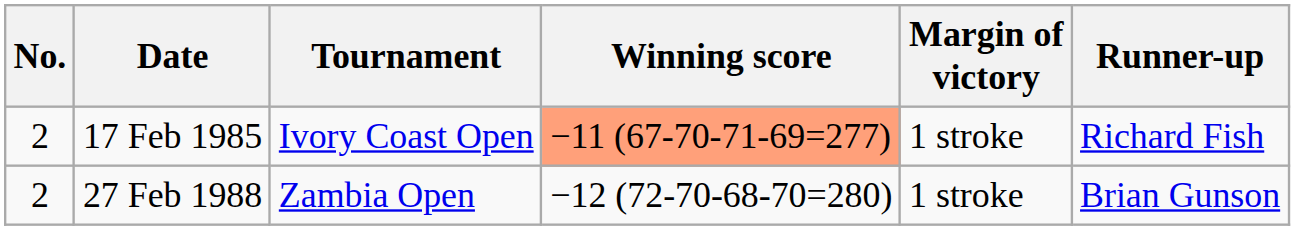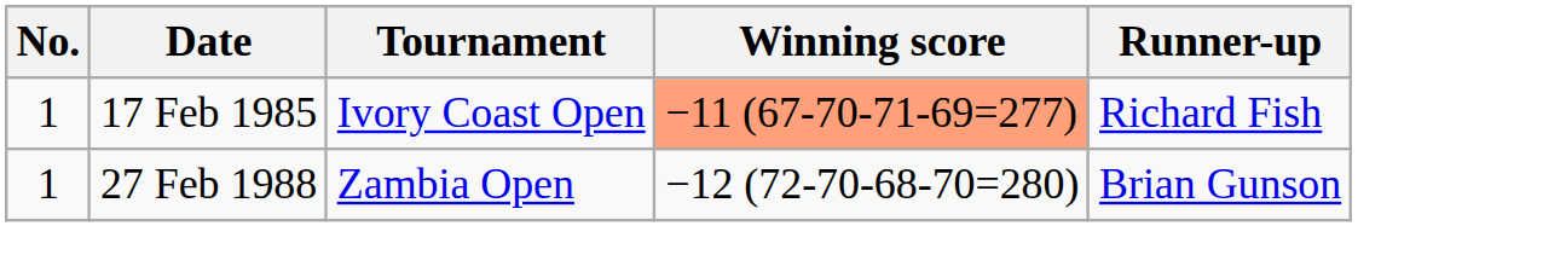 <table class="wikitable" style="font-size:95%;">
 <tr>
 <th>No.</th>
 <th>Date</th>
 <th>Tournament</th>
 <th>Winning score</th>
-<th>Margin of<br>victory</th>
 <th>Runner-up</th>
 </tr>
 <tr>
-<td align=center>2</td>
+<td align=center>1</td>
 <td align=right>17 Feb 1985</td>
 <td><a href='#'>Ivory Coast Open</a></td>
 <td style="background: lightsalmon;">−11 (67-70-71-69=277)</td>
-<td>1 stroke</td>
 <td> <a href='#'>Richard Fish</a></td>
 </tr>
 <tr>
-<td align=center>2</td>
+<td align=center>1</td>
 <td align=right>27 Feb 1988</td>
 <td><a href='#'>Zambia Open</a></td>
 <td>−12 (72-70-68-70=280)</td>
-<td>1 stroke</td>
 <td> <a href='#'>Brian Gunson</a></td>
 </tr>
 </table>
